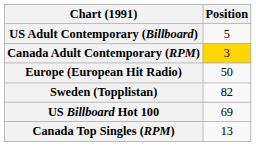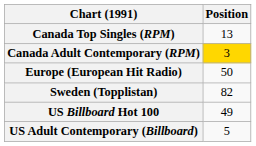 <table class="wikitable sortable plainrowheaders" style="text-align:center">
 <tr>
 <th>Chart (1991)</th>
 <th>Position</th>
 </tr>
 <tr>
-<th scope="row">US Adult Contemporary (<em>Billboard</em>)</th>
-<td>5</td>
+<th scope="row">Canada Top Singles (<em>RPM</em>)</th>
+<td>13</td>
 </tr>
 <tr>
 <th scope="row">Canada Adult Contemporary (<em>RPM</em>)</th>
 <td style="background: gold;">3</td>
 </tr>
 <tr>
 <th scope="row">Europe (European Hit Radio)</th>
 <td>50</td>
 </tr>
 <tr>
 <th scope="row">Sweden (Topplistan)</th>
 <td>82</td>
 </tr>
 <tr>
 <th scope="row">US <em>Billboard</em> Hot 100</th>
-<td>69</td>
+<td>49</td>
 </tr>
 <tr>
-<th scope="row">Canada Top Singles (<em>RPM</em>)</th>
-<td>13</td>
+<th scope="row">US Adult Contemporary (<em>Billboard</em>)</th>
+<td>5</td>
 </tr>
 </table>
